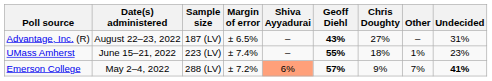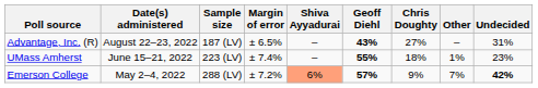 <table class="wikitable" style="font-size:90%;text-align:center;">
 <tr valign=bottom>
 <th>Poll source</th>
 <th>Date(s)<br>administered</th>
 <th>Sample<br>size</th>
 <th>Margin<br>of error</th>
 <th style="width:60px;">Shiva<br>Ayyadurai</th>
 <th style="width:60px;">Geoff<br>Diehl</th>
 <th style="width:60px;">Chris<br>Doughty</th>
 <th>Other</th>
 <th>Undecided</th>
 </tr>
 <tr>
 <td style="text-align:left;"><a href='#'>Advantage, Inc.</a> (R)</td>
 <td>August 22–23, 2022</td>
 <td>187 (LV)</td>
 <td>± 6.5%</td>
 <td>–</td>
 <td><strong>43%</strong></td>
 <td>27%</td>
 <td>–</td>
 <td>31%</td>
 </tr>
 <tr>
 <td style="text-align:left;"><a href='#'>UMass Amherst</a></td>
 <td>June 15–21, 2022</td>
 <td>223 (LV)</td>
 <td>± 7.4%</td>
 <td>–</td>
 <td><strong>55%</strong></td>
 <td>18%</td>
 <td>1%</td>
 <td>23%</td>
 </tr>
 <tr>
 <td style="text-align:left;"><a href='#'>Emerson College</a></td>
 <td>May 2–4, 2022</td>
 <td>288 (LV)</td>
 <td>± 7.2%</td>
 <td style="background: lightsalmon;">6%</td>
 <td><strong>57%</strong></td>
 <td>9%</td>
 <td>7%</td>
-<td><strong>41%</strong></td>
+<td><strong>42%</strong></td>
 </tr>
 </table>
